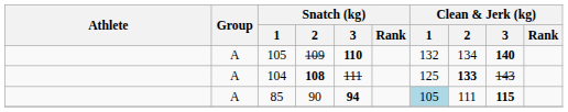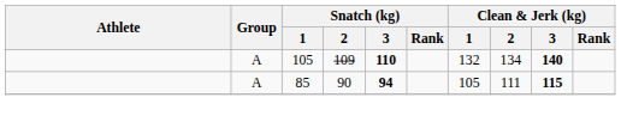 <table class = "wikitable sortable" style="text-align:center;">
 <tr>
 <th rowspan=2 class="unsortable" width=250>Athlete</th>
 <th rowspan=2 class="unsortable" width=50>Group</th>
 <th colspan=4>Snatch (kg)</th>
 <th colspan=4>Clean & Jerk (kg)</th>
 </tr>
 <tr>
 <th width=40 class="unsortable">1</th>
 <th width=40 class="unsortable">2</th>
 <th width=40 class="unsortable">3</th>
 <th width=40>Rank</th>
 <th width=40 class="unsortable">1</th>
 <th width=40 class="unsortable">2</th>
 <th width=40 class="unsortable">3</th>
 <th width=40>Rank</th>
 </tr>
 <tr>
 <td align=left></td>
 <td>A</td>
 <td>105</td>
 <td><s>109</s></td>
 <td><strong>110</strong></td>
 <td></td>
 <td>132</td>
 <td>134</td>
 <td><strong>140</strong></td>
 <td></td>
 </tr>
 <tr>
 <td align=left></td>
 <td>A</td>
-<td>104</td>
-<td><strong>108</strong></td>
-<td><s>111</s></td>
-<td></td>
-<td>125</td>
-<td><strong>133</strong></td>
-<td><s>143</s></td>
-<td></td>
-</tr>
-<tr>
-<td align=left></td>
-<td>A</td>
 <td>85</td>
 <td>90</td>
 <td><strong>94</strong></td>
 <td></td>
-<td style="background: lightblue;">105</td>
+<td>105</td>
 <td>111</td>
 <td><strong>115</strong></td>
 <td></td>
 </tr>
 <tr>
 </tr>
 </table>
